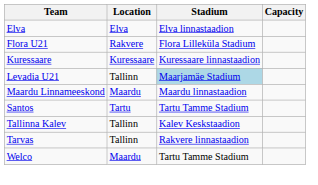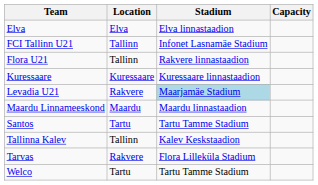 <table class="wikitable sortable">
 <tr>
 <th>Team</th>
 <th>Location</th>
 <th>Stadium</th>
 <th>Capacity</th>
 </tr>
 <tr>
 <td><a href='#'>Elva</a></td>
 <td><a href='#'>Elva</a></td>
 <td><a href='#'>Elva linnastaadion</a></td>
 <td align="center"></td>
 </tr>
 <tr>
+<td><a href='#'>FCI Tallinn U21</a></td>
+<td><a href='#'>Tallinn</a></td>
+<td><a href='#'>Infonet Lasnamäe Stadium</a></td>
+<td align="center"></td>
+</tr>
+<tr>
 <td><a href='#'>Flora U21</a></td>
-<td><a href='#'>Rakvere</a></td>
-<td><a href='#'>Flora Lilleküla Stadium</a></td>
+<td>Tallinn</td>
+<td><a href='#'>Rakvere linnastaadion</a></td>
 <td align="center"></td>
 </tr>
 <tr>
 <td><a href='#'>Kuressaare</a></td>
 <td><a href='#'>Kuressaare</a></td>
 <td><a href='#'>Kuressaare linnastaadion</a></td>
 <td align="center"></td>
 </tr>
 <tr>
 <td><a href='#'>Levadia U21</a></td>
-<td>Tallinn</td>
+<td><a href='#'>Rakvere</a></td>
 <td style="background: lightblue;"><a href='#'>Maarjamäe Stadium</a></td>
 <td align="center"></td>
 </tr>
 <tr>
 <td><a href='#'>Maardu Linnameeskond</a></td>
 <td><a href='#'>Maardu</a></td>
 <td><a href='#'>Maardu linnastaadion</a></td>
 <td align="center"></td>
 </tr>
 <tr>
 <td><a href='#'>Santos</a></td>
 <td><a href='#'>Tartu</a></td>
 <td><a href='#'>Tartu Tamme Stadium</a></td>
 <td align="center"></td>
 </tr>
 <tr>
 <td><a href='#'>Tallinna Kalev</a></td>
 <td>Tallinn</td>
 <td><a href='#'>Kalev Keskstaadion</a></td>
 <td align="center"></td>
 </tr>
 <tr>
 <td><a href='#'>Tarvas</a></td>
-<td>Tallinn</td>
-<td><a href='#'>Rakvere linnastaadion</a></td>
+<td><a href='#'>Rakvere</a></td>
+<td><a href='#'>Flora Lilleküla Stadium</a></td>
 <td align="center"></td>
 </tr>
 <tr>
 <td><a href='#'>Welco</a></td>
-<td><a href='#'>Maardu</a></td>
+<td>Tartu</td>
 <td>Tartu Tamme Stadium</td>
 <td align="center"></td>
 </tr>
 </table>
